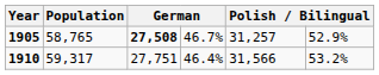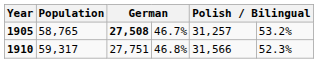 <table class="wikitable">
 <tr>
 <th>Year</th>
 <th>Population</th>
 <th colspan="2">German</th>
 <th colspan="2">Polish / Bilingual</th>
 </tr>
 <tr>
 <td><strong>1905</strong></td>
 <td>58,765</td>
 <td><strong>27,508</strong></td>
 <td>46.7%</td>
 <td>31,257</td>
-<td>52.9%</td>
+<td>53.2%</td>
 </tr>
 <tr>
 <td><strong>1910</strong></td>
 <td>59,317</td>
 <td>27,751</td>
-<td>46.4%</td>
+<td>46.8%</td>
 <td>31,566</td>
-<td>53.2%</td>
+<td>52.3%</td>
 </tr>
 </table>
